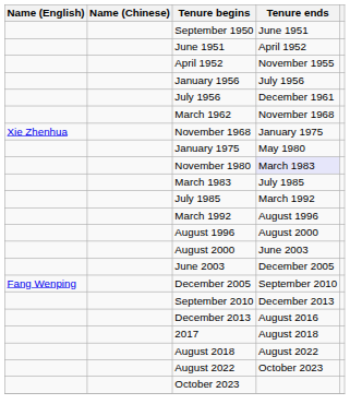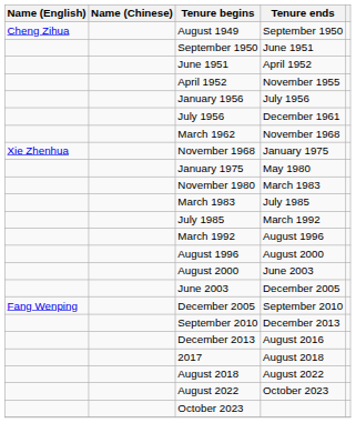 <table class="wikitable">
 <tr>
 <th>Name (English)</th>
 <th>Name (Chinese)</th>
 <th>Tenure begins</th>
 <th>Tenure ends</th>
 <th></th>
+</tr>
+<tr>
+<td><a href='#'>Cheng Zihua</a></td>
+<td></td>
+<td>August 1949</td>
+<td>September 1950</td>
+<td></td>
 </tr>
 <tr>
 <td></td>
 <td></td>
 <td>September 1950</td>
 <td>June 1951</td>
 <td></td>
 </tr>
 <tr>
 <td></td>
 <td></td>
 <td>June 1951</td>
 <td>April 1952</td>
 <td></td>
 </tr>
 <tr>
 <td></td>
 <td></td>
 <td>April 1952</td>
 <td>November 1955</td>
 <td></td>
 </tr>
 <tr>
 <td></td>
 <td></td>
 <td>January 1956</td>
 <td>July 1956</td>
 <td></td>
 </tr>
 <tr>
 <td></td>
 <td></td>
 <td>July 1956</td>
 <td>December 1961</td>
 <td></td>
 </tr>
 <tr>
 <td></td>
 <td></td>
 <td>March 1962</td>
 <td>November 1968</td>
 <td></td>
 </tr>
 <tr>
 <td><a href='#'>Xie Zhenhua</a></td>
 <td></td>
 <td>November 1968</td>
 <td>January 1975</td>
 <td></td>
 </tr>
 <tr>
 <td></td>
 <td></td>
 <td>January 1975</td>
 <td>May 1980</td>
 <td></td>
 </tr>
 <tr>
 <td></td>
 <td></td>
 <td>November 1980</td>
-<td style="background: lavender;">March 1983</td>
+<td>March 1983</td>
 <td></td>
 </tr>
 <tr>
 <td></td>
 <td></td>
 <td>March 1983</td>
 <td>July 1985</td>
 <td></td>
 </tr>
 <tr>
 <td></td>
 <td></td>
 <td>July 1985</td>
 <td>March 1992</td>
 <td></td>
 </tr>
 <tr>
 <td></td>
 <td></td>
 <td>March 1992</td>
 <td>August 1996</td>
 <td></td>
 </tr>
 <tr>
 <td></td>
 <td></td>
 <td>August 1996</td>
 <td>August 2000</td>
 <td></td>
 </tr>
 <tr>
 <td></td>
 <td></td>
 <td>August 2000</td>
 <td>June 2003</td>
 <td></td>
 </tr>
 <tr>
 <td></td>
 <td></td>
 <td>June 2003</td>
 <td>December 2005</td>
 <td></td>
 </tr>
 <tr>
 <td><a href='#'>Fang Wenping</a></td>
 <td></td>
 <td>December 2005</td>
 <td>September 2010</td>
 <td></td>
 </tr>
 <tr>
 <td></td>
 <td></td>
 <td>September 2010</td>
 <td>December 2013</td>
 <td></td>
 </tr>
 <tr>
 <td></td>
 <td></td>
 <td>December 2013</td>
 <td>August 2016</td>
 <td></td>
 </tr>
 <tr>
 <td></td>
 <td></td>
 <td>2017</td>
 <td>August 2018</td>
 <td></td>
 </tr>
 <tr>
 <td></td>
 <td></td>
 <td>August 2018</td>
 <td>August 2022</td>
 <td></td>
 </tr>
 <tr>
 <td></td>
 <td></td>
 <td>August 2022</td>
 <td>October 2023</td>
 <td></td>
 </tr>
 <tr>
 <td></td>
 <td></td>
 <td>October 2023</td>
 <td></td>
 <td></td>
 </tr>
 <tr>
 </tr>
 </table>
